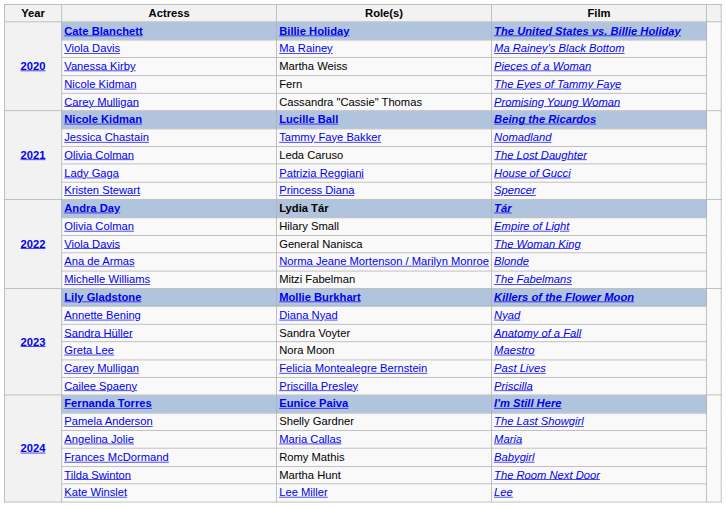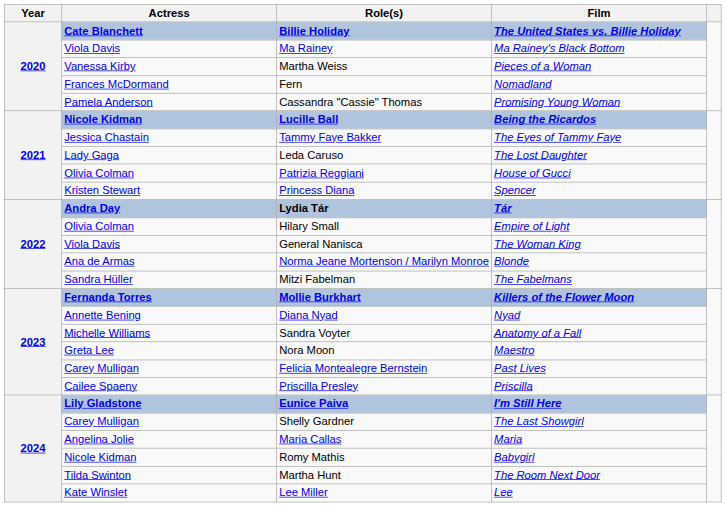 <table class="wikitable sortable">
 <tr>
 <th scope="col" style="width:8%;">Year</th>
 <th scope="col" style="width:30%;">Actress</th>
 <th scope="col" style="width:30%;">Role(s)</th>
 <th scope="col" style="width:30%;">Film</th>
 <th scope="col" style="width:2%;" class="unsortable"></th>
 </tr>
 <tr>
 <th rowspan="5" style="text-align:center;"><a href='#'>2020</a></th>
 <td style="background:#B0C4DE;"><strong><a href='#'>Cate Blanchett</a></strong></td>
 <td style="background:#B0C4DE;"><strong><a href='#'>Billie Holiday</a></strong></td>
 <td style="background:#B0C4DE;"><strong><em><a href='#'>The United States vs. Billie Holiday</a></em></strong></td>
 <td rowspan=5></td>
 </tr>
 <tr>
 <td><a href='#'>Viola Davis</a></td>
 <td><a href='#'>Ma Rainey</a></td>
 <td><em><a href='#'>Ma Rainey's Black Bottom</a></em></td>
 </tr>
 <tr>
 <td><a href='#'>Vanessa Kirby</a></td>
 <td>Martha Weiss</td>
 <td><em><a href='#'>Pieces of a Woman</a></em></td>
 </tr>
 <tr>
-<td><a href='#'>Nicole Kidman</a></td>
+<td><a href='#'>Frances McDormand</a></td>
 <td>Fern</td>
-<td><em><a href='#'>The Eyes of Tammy Faye</a></em></td>
+<td><em><a href='#'>Nomadland</a></em></td>
 </tr>
 <tr>
-<td><a href='#'>Carey Mulligan</a></td>
+<td><a href='#'>Pamela Anderson</a></td>
 <td>Cassandra "Cassie" Thomas</td>
 <td><em><a href='#'>Promising Young Woman</a></em></td>
 </tr>
 <tr>
 <th rowspan="5" style="text-align:center;"><a href='#'>2021</a></th>
 <td style="background:#B0C4DE;"><strong><a href='#'>Nicole Kidman</a></strong></td>
 <td style="background:#B0C4DE;"><strong><a href='#'>Lucille Ball</a></strong></td>
 <td style="background:#B0C4DE;"><strong><em><a href='#'>Being the Ricardos</a></em></strong></td>
 <td rowspan=5></td>
 </tr>
 <tr>
 <td><a href='#'>Jessica Chastain</a></td>
 <td><a href='#'>Tammy Faye Bakker</a></td>
-<td><em><a href='#'>Nomadland</a></em></td>
+<td><em><a href='#'>The Eyes of Tammy Faye</a></em></td>
 </tr>
 <tr>
-<td><a href='#'>Olivia Colman</a></td>
+<td><a href='#'>Lady Gaga</a></td>
 <td>Leda Caruso</td>
 <td><em><a href='#'>The Lost Daughter</a></em></td>
 </tr>
 <tr>
-<td><a href='#'>Lady Gaga</a></td>
+<td><a href='#'>Olivia Colman</a></td>
 <td><a href='#'>Patrizia Reggiani</a></td>
 <td><em><a href='#'>House of Gucci</a></em></td>
 </tr>
 <tr>
 <td><a href='#'>Kristen Stewart</a></td>
 <td><a href='#'>Princess Diana</a></td>
 <td><em><a href='#'>Spencer</a></em></td>
 </tr>
 <tr>
 <th rowspan="5" style="text-align:center;"><a href='#'>2022</a></th>
 <td style="background:#B0C4DE;"><strong><a href='#'>Andra Day</a></strong></td>
 <td style="background:#B0C4DE;"><strong>Lydia Tár</strong></td>
 <td style="background:#B0C4DE;"><strong><em><a href='#'>Tár</a></em></strong></td>
 <td rowspan=5></td>
 </tr>
 <tr>
 <td><a href='#'>Olivia Colman</a></td>
 <td>Hilary Small</td>
 <td><em><a href='#'>Empire of Light</a></em></td>
 </tr>
 <tr>
 <td><a href='#'>Viola Davis</a></td>
 <td>General Nanisca</td>
 <td><em><a href='#'>The Woman King</a></em></td>
 </tr>
 <tr>
 <td><a href='#'>Ana de Armas</a></td>
 <td><a href='#'>Norma Jeane Mortenson / Marilyn Monroe</a></td>
 <td><em><a href='#'>Blonde</a></em></td>
 </tr>
 <tr>
-<td><a href='#'>Michelle Williams</a></td>
+<td><a href='#'>Sandra Hüller</a></td>
 <td>Mitzi Fabelman</td>
 <td><em><a href='#'>The Fabelmans</a></em></td>
 </tr>
 <tr>
 <th rowspan="6" style="text-align:center;"><a href='#'>2023</a></th>
-<td style="background:#B0C4DE;"><strong><a href='#'>Lily Gladstone</a></strong></td>
+<td style="background:#B0C4DE;"><strong><a href='#'>Fernanda Torres</a></strong></td>
 <td style="background:#B0C4DE;"><strong><a href='#'>Mollie Burkhart</a></strong></td>
 <td style="background:#B0C4DE;"><strong><em><a href='#'>Killers of the Flower Moon</a></em></strong></td>
 <td rowspan=6></td>
 </tr>
 <tr>
 <td><a href='#'>Annette Bening</a></td>
 <td><a href='#'>Diana Nyad</a></td>
 <td><em><a href='#'>Nyad</a></em></td>
 </tr>
 <tr>
-<td><a href='#'>Sandra Hüller</a></td>
+<td><a href='#'>Michelle Williams</a></td>
 <td>Sandra Voyter</td>
 <td><em><a href='#'>Anatomy of a Fall</a></em></td>
 </tr>
 <tr>
 <td><a href='#'>Greta Lee</a></td>
 <td>Nora Moon</td>
 <td><em><a href='#'>Maestro</a></em></td>
 </tr>
 <tr>
 <td><a href='#'>Carey Mulligan</a></td>
 <td><a href='#'>Felicia Montealegre Bernstein</a></td>
 <td><em><a href='#'>Past Lives</a></em></td>
 </tr>
 <tr>
 <td><a href='#'>Cailee Spaeny</a></td>
 <td><a href='#'>Priscilla Presley</a></td>
 <td><em><a href='#'>Priscilla</a></em></td>
 </tr>
 <tr>
 <th rowspan="6"><a href='#'>2024</a></th>
-<td style="background:#B0C4DE;"><strong><a href='#'>Fernanda Torres</a></strong></td>
+<td style="background:#B0C4DE;"><strong><a href='#'>Lily Gladstone</a></strong></td>
 <td style="background:#B0C4DE;"><strong><a href='#'>Eunice Paiva</a></strong></td>
 <td style="background:#B0C4DE;"><strong><a href='#'><em>I'm Still Here</em></a></strong></td>
 <td rowspan="6"></td>
 </tr>
 <tr>
-<td><a href='#'>Pamela Anderson</a></td>
+<td><a href='#'>Carey Mulligan</a></td>
 <td>Shelly Gardner</td>
 <td><em><a href='#'>The Last Showgirl</a></em></td>
 </tr>
 <tr>
 <td><a href='#'>Angelina Jolie</a></td>
 <td><a href='#'>Maria Callas</a></td>
 <td><a href='#'><em>Maria</em></a></td>
 </tr>
 <tr>
-<td><a href='#'>Frances McDormand</a></td>
+<td><a href='#'>Nicole Kidman</a></td>
 <td>Romy Mathis</td>
 <td><em><a href='#'>Babygirl</a></em></td>
 </tr>
 <tr>
 <td><a href='#'>Tilda Swinton</a></td>
 <td>Martha Hunt</td>
 <td><em><a href='#'>The Room Next Door</a></em></td>
 </tr>
 <tr>
 <td><a href='#'>Kate Winslet</a></td>
 <td><a href='#'>Lee Miller</a></td>
 <td><em><a href='#'>Lee</a></em></td>
 </tr>
 </table>
